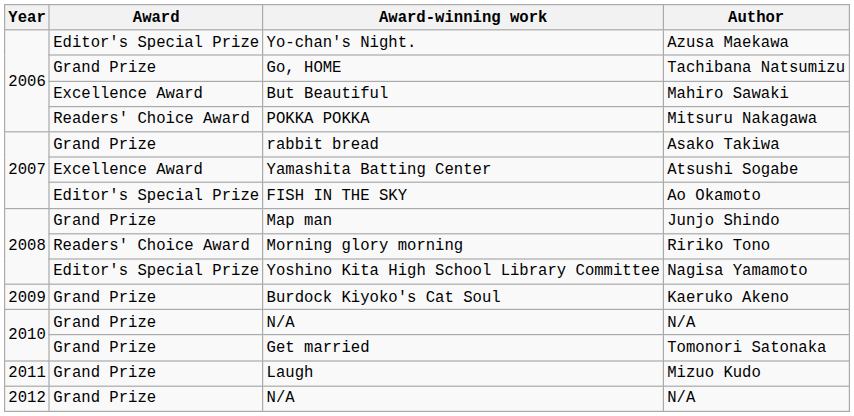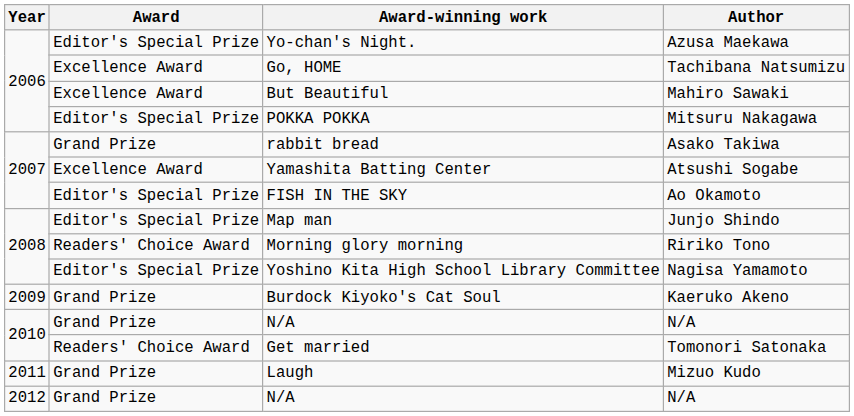 <table class="wikitable">
 <tr>
 <th>Year</th>
 <th>Award</th>
 <th>Award-winning work</th>
 <th>Author</th>
 </tr>
 <tr>
 <td rowspan="4">2006</td>
 <td>Editor's Special Prize</td>
 <td>Yo-chan's Night.</td>
 <td>Azusa Maekawa</td>
 </tr>
 <tr>
-<td>Grand Prize</td>
+<td>Excellence Award</td>
 <td>Go, HOME</td>
 <td>Tachibana Natsumizu</td>
 </tr>
 <tr>
 <td>Excellence Award</td>
 <td>But Beautiful</td>
 <td>Mahiro Sawaki</td>
 </tr>
 <tr>
-<td>Readers' Choice Award</td>
+<td>Editor's Special Prize</td>
 <td>POKKA POKKA</td>
 <td>Mitsuru Nakagawa</td>
 </tr>
 <tr>
 <td rowspan="3">2007</td>
 <td>Grand Prize</td>
 <td>rabbit bread</td>
 <td>Asako Takiwa</td>
 </tr>
 <tr>
 <td>Excellence Award</td>
 <td>Yamashita Batting Center</td>
 <td>Atsushi Sogabe</td>
 </tr>
 <tr>
 <td>Editor's Special Prize</td>
 <td>FISH IN THE SKY</td>
 <td>Ao Okamoto</td>
 </tr>
 <tr>
 <td rowspan="3">2008</td>
-<td>Grand Prize</td>
+<td>Editor's Special Prize</td>
 <td>Map man</td>
 <td>Junjo Shindo</td>
 </tr>
 <tr>
 <td>Readers' Choice Award</td>
 <td>Morning glory morning</td>
 <td>Ririko Tono</td>
 </tr>
 <tr>
 <td>Editor's Special Prize</td>
 <td>Yoshino Kita High School Library Committee</td>
 <td>Nagisa Yamamoto</td>
 </tr>
 <tr>
 <td>2009</td>
 <td>Grand Prize</td>
 <td>Burdock Kiyoko's Cat Soul</td>
 <td>Kaeruko Akeno</td>
 </tr>
 <tr>
 <td rowspan="2">2010</td>
 <td>Grand Prize</td>
 <td>N/A</td>
 <td>N/A</td>
 </tr>
 <tr>
-<td>Grand Prize</td>
+<td>Readers' Choice Award</td>
 <td>Get married</td>
 <td>Tomonori Satonaka</td>
 </tr>
 <tr>
 <td>2011</td>
 <td>Grand Prize</td>
 <td>Laugh</td>
 <td>Mizuo Kudo</td>
 </tr>
 <tr>
 <td>2012</td>
 <td>Grand Prize</td>
 <td>N/A</td>
 <td>N/A</td>
 </tr>
 </table>
